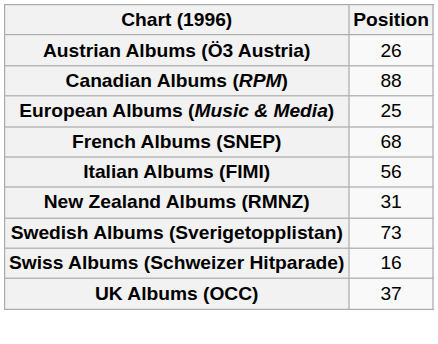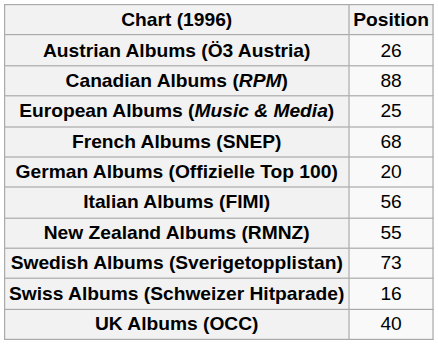 <table class="wikitable plainrowheaders sortable">
 <tr>
 <th>Chart (1996)</th>
 <th align="center">Position</th>
 </tr>
 <tr>
 <th scope="row">Austrian Albums (Ö3 Austria)</th>
 <td align="center">26</td>
 </tr>
 <tr>
 <th scope="row">Canadian Albums (<em>RPM</em>)</th>
 <td align="center">88</td>
 </tr>
 <tr>
 <th scope="row">European Albums (<em>Music & Media</em>)</th>
 <td align="center">25</td>
 </tr>
 <tr>
 <th scope="row">French Albums (SNEP)</th>
 <td align="center">68</td>
 </tr>
 <tr>
+<th scope="row">German Albums (Offizielle Top 100)</th>
+<td align="center">20</td>
+</tr>
+<tr>
 <th scope="row">Italian Albums (FIMI)</th>
 <td align="center">56</td>
 </tr>
 <tr>
 <th scope="row">New Zealand Albums (RMNZ)</th>
-<td align="center">31</td>
+<td align="center">55</td>
 </tr>
 <tr>
 <th scope="row">Swedish Albums (Sverigetopplistan)</th>
 <td align="center">73</td>
 </tr>
 <tr>
 <th scope="row">Swiss Albums (Schweizer Hitparade)</th>
 <td align="center">16</td>
 </tr>
 <tr>
 <th scope="row">UK Albums (OCC)</th>
-<td align="center">37</td>
+<td align="center">40</td>
 </tr>
 </table>
